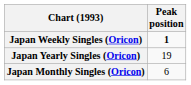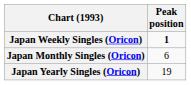 <table class="wikitable sortable plainrowheaders" style="text-align:center;">
 <tr>
 <th scope="col">Chart (1993)</th>
 <th scope="col">Peak<br>position</th>
 </tr>
 <tr>
 <th scope="row">Japan Weekly Singles (<a href='#'>Oricon</a>)</th>
 <td style="text-align:center;"><strong>1</strong></td>
 </tr>
 <tr>
+<th scope="row">Japan Monthly Singles (<a href='#'>Oricon</a>)</th>
+<td style="text-align:center;">6</td>
+</tr>
+<tr>
 <th scope="row">Japan Yearly Singles (<a href='#'>Oricon</a>)</th>
 <td style="text-align:center;">19</td>
 </tr>
-<tr>
-<th scope="row">Japan Monthly Singles (<a href='#'>Oricon</a>)</th>
-<td style="text-align:center;">6</td>
-</tr>
 </table>
